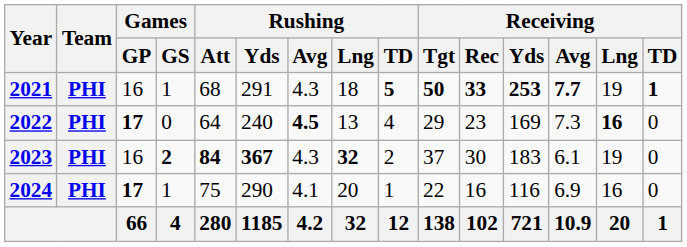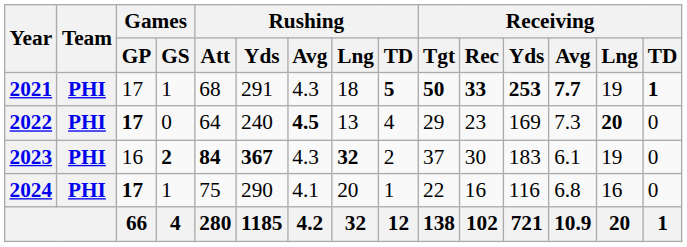 <table class="wikitable">
 <tr>
 <th rowspan="2">Year</th>
 <th rowspan="2">Team</th>
 <th colspan="2">Games</th>
 <th colspan="5">Rushing</th>
 <th colspan="6">Receiving</th>
 </tr>
 <tr>
 <th>GP</th>
 <th>GS</th>
 <th>Att</th>
 <th>Yds</th>
 <th>Avg</th>
 <th>Lng</th>
 <th>TD</th>
 <th>Tgt</th>
 <th>Rec</th>
 <th>Yds</th>
 <th>Avg</th>
 <th>Lng</th>
 <th>TD</th>
 </tr>
 <tr>
 <th><a href='#'>2021</a></th>
 <th><a href='#'>PHI</a></th>
-<td>16</td>
+<td>17</td>
 <td>1</td>
 <td>68</td>
 <td>291</td>
 <td>4.3</td>
 <td>18</td>
 <td><strong>5</strong></td>
 <td><strong>50</strong></td>
 <td><strong>33</strong></td>
 <td><strong>253</strong></td>
 <td><strong>7.7</strong></td>
 <td>19</td>
 <td><strong>1</strong></td>
 </tr>
 <tr>
 <th><a href='#'>2022</a></th>
 <th><a href='#'>PHI</a></th>
 <td><strong>17</strong></td>
 <td>0</td>
 <td>64</td>
 <td>240</td>
 <td><strong>4.5</strong></td>
 <td>13</td>
 <td>4</td>
 <td>29</td>
 <td>23</td>
 <td>169</td>
 <td>7.3</td>
-<td><strong>16</strong></td>
+<td><strong>20</strong></td>
 <td>0</td>
 </tr>
 <tr>
 <th><a href='#'>2023</a></th>
 <th><a href='#'>PHI</a></th>
 <td>16</td>
 <td><strong>2</strong></td>
 <td><strong>84</strong></td>
 <td><strong>367</strong></td>
 <td>4.3</td>
 <td><strong>32</strong></td>
 <td>2</td>
 <td>37</td>
 <td>30</td>
 <td>183</td>
 <td>6.1</td>
 <td>19</td>
 <td>0</td>
 </tr>
 <tr>
 <th><a href='#'>2024</a></th>
 <th><a href='#'>PHI</a></th>
 <td><strong>17</strong></td>
 <td>1</td>
 <td>75</td>
 <td>290</td>
 <td>4.1</td>
 <td>20</td>
 <td>1</td>
 <td>22</td>
 <td>16</td>
 <td>116</td>
-<td>6.9</td>
+<td>6.8</td>
 <td>16</td>
 <td>0</td>
 </tr>
 <tr>
 <th colspan="2"></th>
 <th>66</th>
 <th>4</th>
 <th>280</th>
 <th>1185</th>
 <th>4.2</th>
 <th>32</th>
 <th>12</th>
 <th>138</th>
 <th>102</th>
 <th>721</th>
 <th>10.9</th>
 <th>20</th>
 <th>1</th>
 </tr>
 </table>
